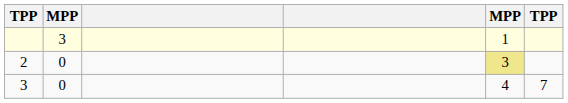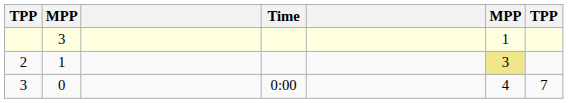 <table class="wikitable" style="text-align: center;" |>
 <tr>
 <th width="35">TPP</th>
 <th width="35">MPP</th>
 <th width="250"></th>
+<th width="45">Time</th>
 <th width="250"></th>
 <th width="35">MPP</th>
 <th width="35">TPP</th>
 </tr>
 <tr bgcolor="lightyellow">
 <td></td>
 <td>3</td>
 <td style="text-align:left;"></td>
+<td></td>
 <td style="text-align:left;"><strong></strong></td>
 <td>1</td>
 <td></td>
 </tr>
 <tr>
 <td>2</td>
-<td>0</td>
+<td>1</td>
 <td style="text-align:left;"><strong></strong></td>
+<td></td>
 <td style="text-align:left;"></td>
 <td style="background: khaki;">3</td>
 <td></td>
 </tr>
 <tr>
 <td>3</td>
 <td>0</td>
 <td style="text-align:left;"><strong></strong></td>
+<td>0:00</td>
 <td style="text-align:left;"></td>
 <td>4</td>
 <td>7</td>
 </tr>
 </table>
